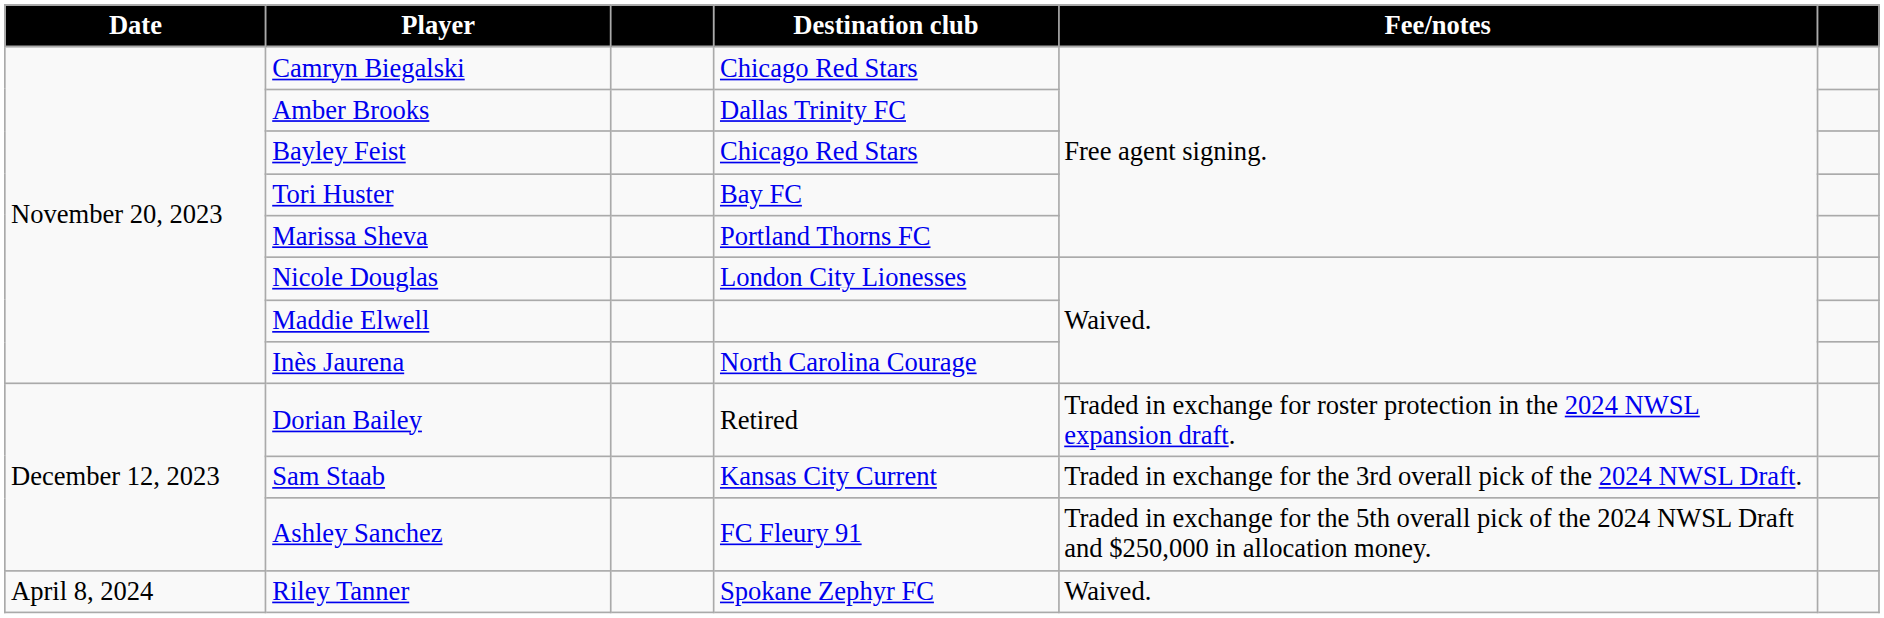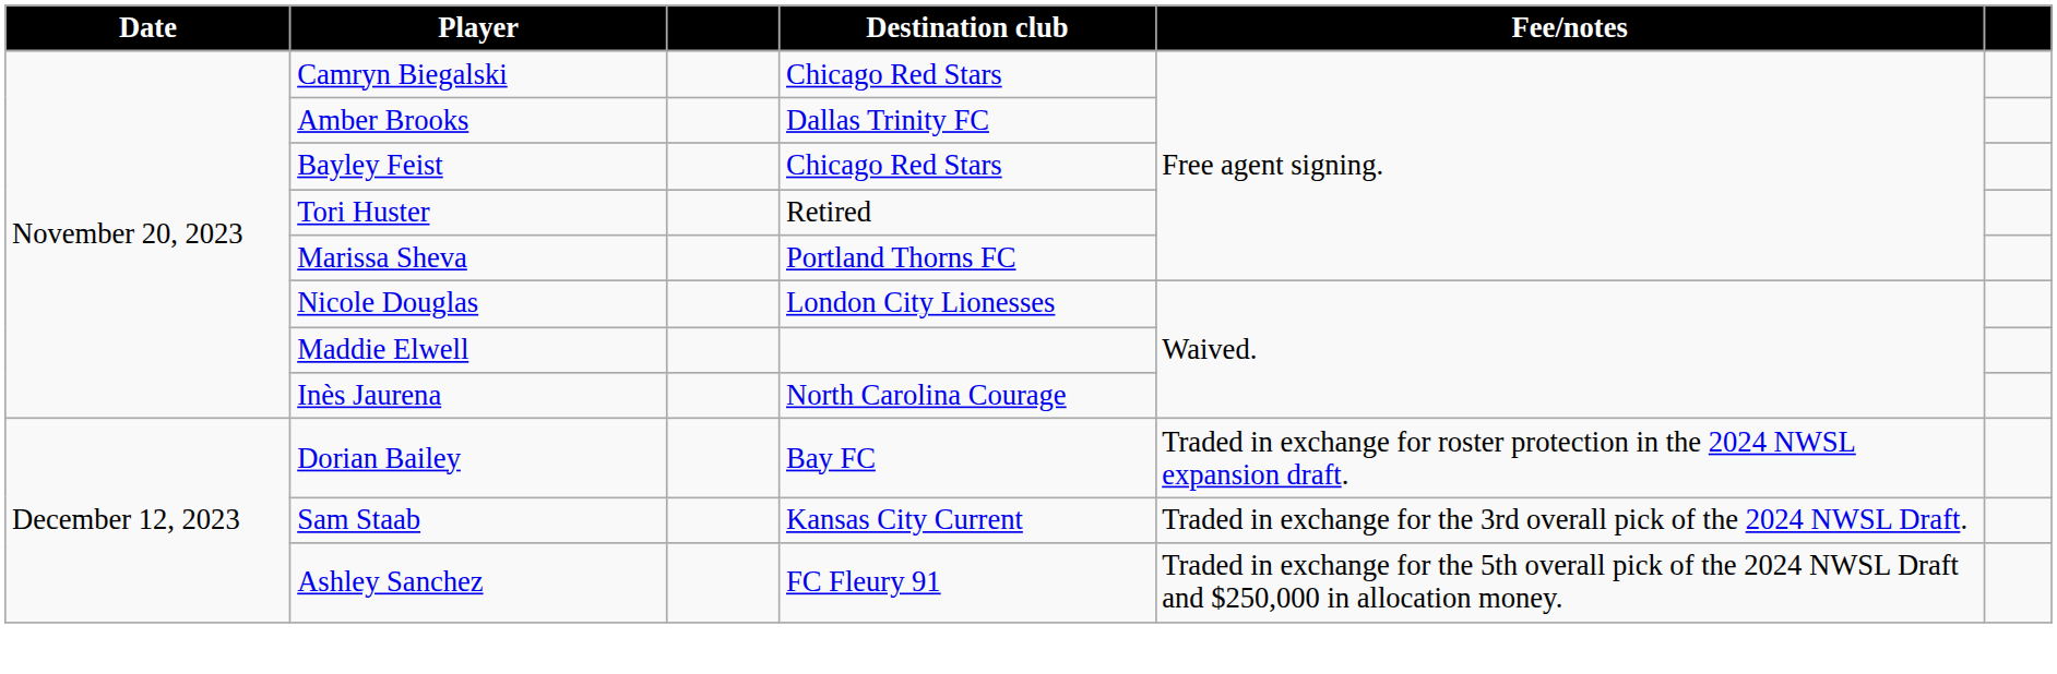 <table class="wikitable sortable" style="text-align:left;">
 <tr>
 <th style="background:#000; color:#fff; width:150px;" data-sort-type="date">Date</th>
 <th style="background:#000; color:#fff; width:200px;">Player</th>
 <th style="background:#000; color:#fff; width:55px;"></th>
 <th style="background:#000; color:#fff; width:200px;">Destination club</th>
 <th style="background:#000; color:#fff; width:450px;">Fee/notes</th>
 <th style="background:#000; color:#fff; width:30px;"></th>
 </tr>
 <tr>
 <td rowspan="8">November 20, 2023</td>
 <td> <a href='#'>Camryn Biegalski</a></td>
 <td align="center"></td>
 <td> <a href='#'>Chicago Red Stars</a></td>
 <td rowspan="5">Free agent signing.</td>
 <td></td>
 </tr>
 <tr>
 <td> <a href='#'>Amber Brooks</a></td>
 <td></td>
 <td> <a href='#'>Dallas Trinity FC</a></td>
 <td></td>
 </tr>
 <tr>
 <td> <a href='#'>Bayley Feist</a></td>
 <td></td>
 <td> <a href='#'>Chicago Red Stars</a></td>
 <td></td>
 </tr>
 <tr>
 <td> <a href='#'>Tori Huster</a></td>
 <td></td>
-<td> <a href='#'>Bay FC</a></td>
+<td>Retired</td>
 <td></td>
 </tr>
 <tr>
 <td> <a href='#'>Marissa Sheva</a></td>
 <td></td>
 <td> <a href='#'>Portland Thorns FC</a></td>
 <td></td>
 </tr>
 <tr>
 <td> <a href='#'>Nicole Douglas</a></td>
 <td></td>
 <td> <a href='#'>London City Lionesses</a></td>
 <td rowspan="3">Waived.</td>
 <td></td>
 </tr>
 <tr>
 <td> <a href='#'>Maddie Elwell</a></td>
 <td></td>
 <td></td>
 <td></td>
 </tr>
 <tr>
 <td> <a href='#'>Inès Jaurena</a></td>
 <td></td>
 <td> <a href='#'>North Carolina Courage</a></td>
 <td></td>
 </tr>
 <tr>
 <td rowspan="3">December 12, 2023</td>
 <td> <a href='#'>Dorian Bailey</a></td>
 <td></td>
-<td>Retired</td>
+<td> <a href='#'>Bay FC</a></td>
 <td>Traded in exchange for roster protection in the <a href='#'>2024 NWSL expansion draft</a>.</td>
 <td></td>
 </tr>
 <tr>
 <td> <a href='#'>Sam Staab</a></td>
 <td></td>
 <td> <a href='#'>Kansas City Current</a></td>
 <td>Traded in exchange for the 3rd overall pick of the <a href='#'>2024 NWSL Draft</a>.</td>
 <td></td>
 </tr>
 <tr>
 <td> <a href='#'>Ashley Sanchez</a></td>
 <td></td>
 <td> <a href='#'>FC Fleury 91</a></td>
 <td>Traded in exchange for the 5th overall pick of the 2024 NWSL Draft and $250,000 in allocation money.</td>
 <td></td>
 </tr>
-<tr>
-<td>April 8, 2024</td>
-<td> <a href='#'>Riley Tanner</a></td>
-<td></td>
-<td> <a href='#'>Spokane Zephyr FC</a></td>
-<td>Waived.</td>
-<td></td>
-</tr>
 </table>
